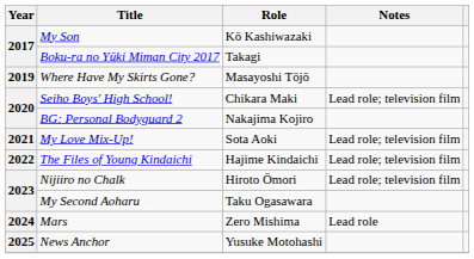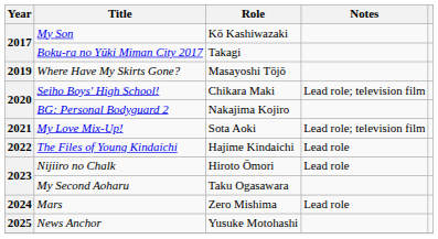 <table class="wikitable sortable plainrowheaders">
 <tr>
 <th scope="col">Year</th>
 <th scope="col">Title</th>
 <th scope="col">Role</th>
 <th class="unsortable" scope="col">Notes</th>
 <th class="unsortable" scope="col"></th>
 </tr>
 <tr>
 <th scope="row" rowspan="2">2017</th>
 <td><em><a href='#'>My Son</a></em></td>
 <td>Kō Kashiwazaki</td>
 <td></td>
 <td style="text-align:center"></td>
 </tr>
 <tr>
 <td><em><a href='#'>Boku-ra no Yūki Miman City 2017</a></em></td>
 <td>Takagi</td>
 <td></td>
 <td style="text-align:center"></td>
 </tr>
 <tr>
 <th scope="row">2019</th>
 <td><em>Where Have My Skirts Gone?</em></td>
 <td>Masayoshi Tōjō</td>
 <td></td>
 <td style="text-align:center"></td>
 </tr>
 <tr>
 <th scope="row" rowspan="2">2020</th>
 <td><em><a href='#'>Seiho Boys' High School!</a></em></td>
 <td>Chikara Maki</td>
 <td>Lead role; television film</td>
 <td style="text-align:center"></td>
 </tr>
 <tr>
 <td><em><a href='#'>BG: Personal Bodyguard 2</a></em></td>
 <td>Nakajima Kojiro</td>
 <td></td>
 <td style="text-align:center"></td>
 </tr>
 <tr>
 <th scope="row">2021</th>
 <td><em><a href='#'>My Love Mix-Up!</a></em></td>
 <td>Sota Aoki</td>
 <td>Lead role; television film</td>
 <td style="text-align:center"></td>
 </tr>
 <tr>
 <th scope="row">2022</th>
 <td><em><a href='#'>The Files of Young Kindaichi</a></em></td>
 <td>Hajime Kindaichi</td>
-<td>Lead role; television film</td>
+<td>Lead role</td>
 <td style="text-align:center"></td>
 </tr>
 <tr>
 <th scope="row" rowspan=2>2023</th>
 <td><em>Nijiiro no Chalk</em></td>
 <td>Hiroto Ōmori</td>
-<td>Lead role; television film</td>
+<td>Lead role</td>
 <td style="text-align:center"></td>
 </tr>
 <tr>
 <td><em>My Second Aoharu</em></td>
 <td>Taku Ogasawara</td>
 <td></td>
 <td style="text-align:center"></td>
 </tr>
 <tr>
 <th scope="row">2024</th>
 <td><em>Mars</em></td>
 <td>Zero Mishima</td>
 <td>Lead role</td>
 <td style="text-align:center"></td>
 </tr>
 <tr>
 <th scope="row">2025</th>
 <td><em>News Anchor</em></td>
 <td>Yusuke Motohashi</td>
 <td></td>
 <td style="text-align:center"></td>
 </tr>
 <tr>
 </tr>
 </table>
